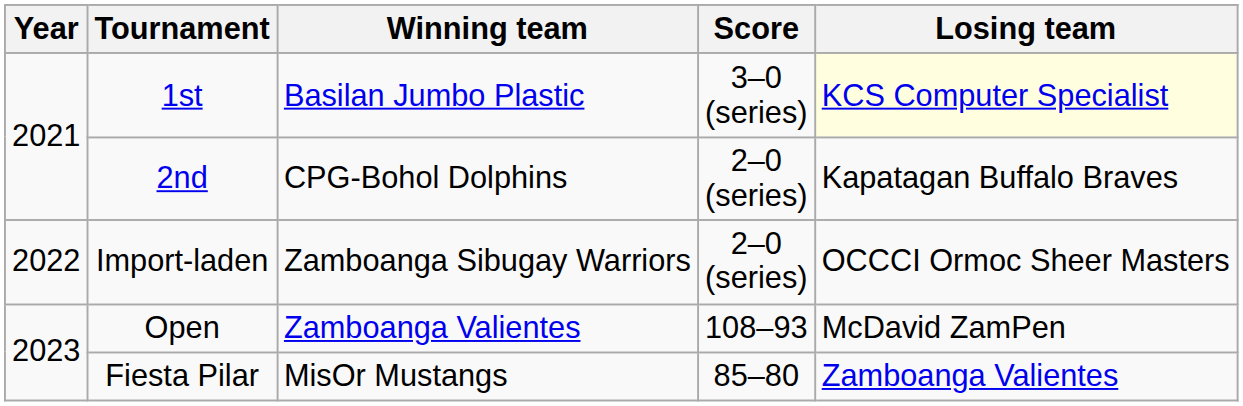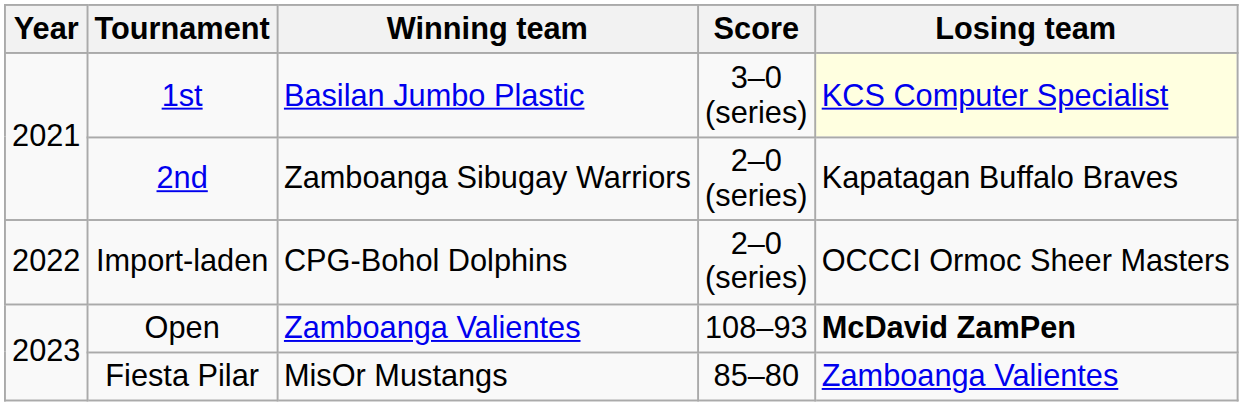 <table class="wikitable">
 <tr>
 <th>Year</th>
 <th>Tournament</th>
 <th>Winning team</th>
 <th>Score</th>
 <th>Losing team</th>
 </tr>
 <tr>
 <td align=center rowspan="2">2021</td>
 <td align=center><a href='#'>1st</a></td>
 <td><a href='#'>Basilan Jumbo Plastic</a></td>
 <td align=center>3–0 <br> (series)</td>
 <td style="background: lightyellow;"><a href='#'>KCS Computer Specialist</a></td>
 </tr>
 <tr>
 <td align=center><a href='#'>2nd</a></td>
-<td>CPG-Bohol Dolphins</td>
+<td>Zamboanga Sibugay Warriors</td>
 <td align=center>2–0 <br> (series)</td>
 <td>Kapatagan Buffalo Braves</td>
 </tr>
 <tr>
 <td align=center>2022</td>
 <td align=center>Import-laden</td>
-<td>Zamboanga Sibugay Warriors</td>
+<td>CPG-Bohol Dolphins</td>
 <td align=center>2–0 <br> (series)</td>
 <td>OCCCI Ormoc Sheer Masters</td>
 </tr>
 <tr>
 <td align=center rowspan="2">2023</td>
 <td align=center>Open</td>
 <td><a href='#'>Zamboanga Valientes</a></td>
 <td align=center>108–93</td>
-<td>McDavid ZamPen</td>
+<td><strong>McDavid ZamPen</strong></td>
 </tr>
 <tr>
 <td align=center>Fiesta Pilar</td>
 <td>MisOr Mustangs</td>
 <td align=center>85–80</td>
 <td><a href='#'>Zamboanga Valientes</a></td>
 </tr>
 </table>
